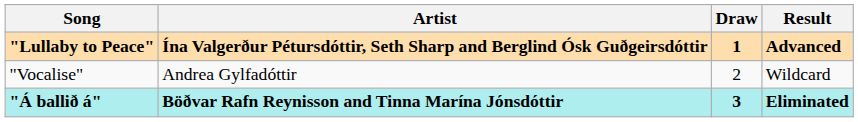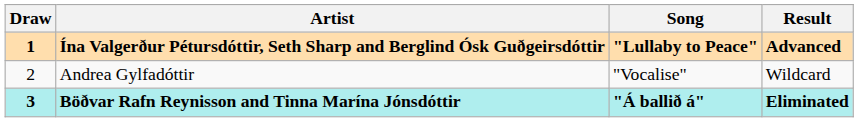 <table class="sortable wikitable" style="margin: 1em auto 1em auto; text-align:center">
 <tr>
+<th>Draw</th>
+<th>Artist</th>
 <th>Song</th>
-<th>Artist</th>
-<th>Draw</th>
 <th>Result</th>
 </tr>
 <tr style="font-weight:bold; background:navajowhite;">
+<td>1</td>
+<td align="left">Ína Valgerður Pétursdóttir, Seth Sharp and Berglind Ósk Guðgeirsdóttir</td>
 <td align="left">"Lullaby to Peace"</td>
-<td align="left">Ína Valgerður Pétursdóttir, Seth Sharp and Berglind Ósk Guðgeirsdóttir</td>
-<td>1</td>
 <td align="left">Advanced</td>
 </tr>
 <tr>
+<td>2</td>
+<td align="left">Andrea Gylfadóttir</td>
 <td align="left">"Vocalise"</td>
-<td align="left">Andrea Gylfadóttir</td>
-<td>2</td>
 <td align="left">Wildcard</td>
 </tr>
 <tr style="font-weight:bold; background:paleturquoise;">
+<td>3</td>
+<td align="left">Böðvar Rafn Reynisson and Tinna Marína Jónsdóttir</td>
 <td align="left">"Á ballið á"</td>
-<td align="left">Böðvar Rafn Reynisson and Tinna Marína Jónsdóttir</td>
-<td>3</td>
 <td align="left">Eliminated</td>
 </tr>
 </table>
